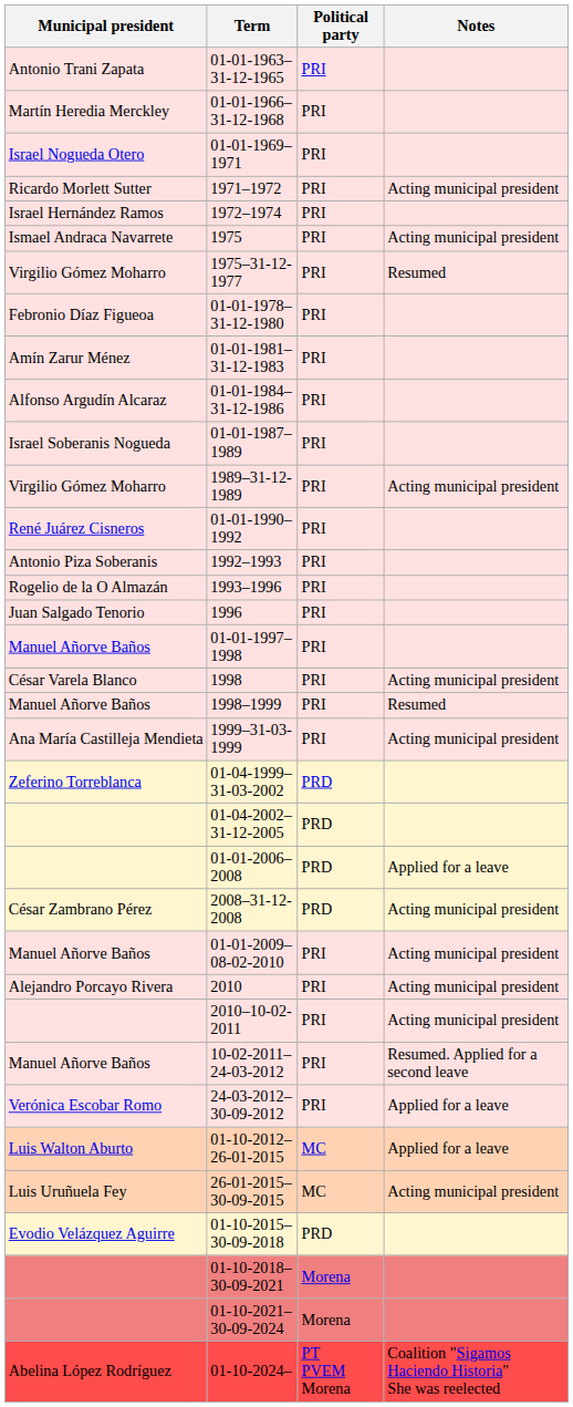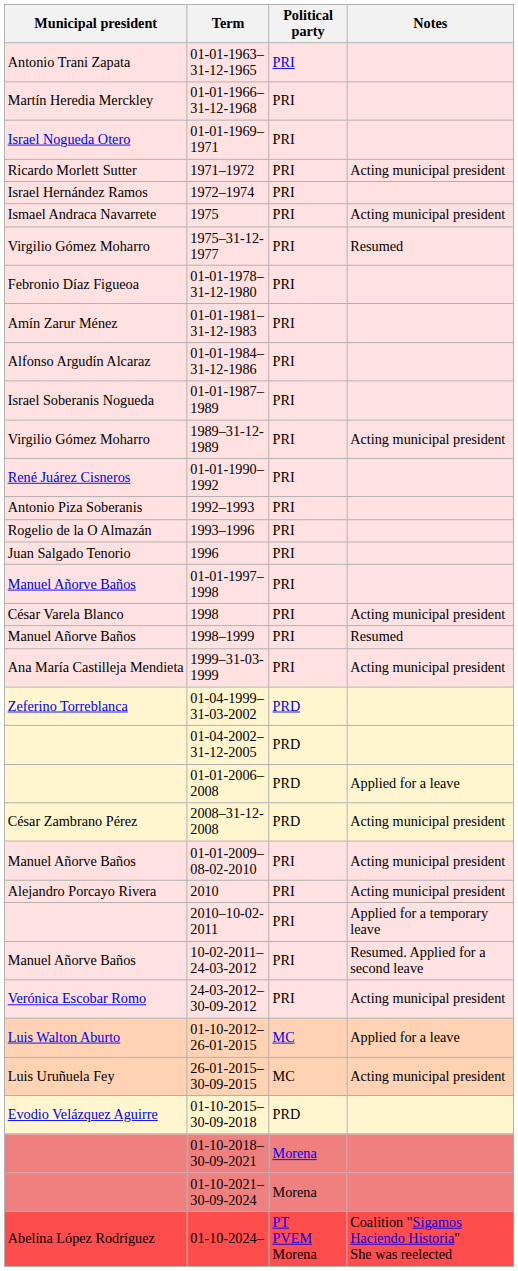 <table class="wikitable">
 <tr>
 <th>Municipal president</th>
 <th width=85px>Term</th>
 <th width=80px>Political party</th>
 <th width=180px>Notes</th>
 </tr>
 <tr style="background:#ffe1e1">
 <td>Antonio Trani Zapata</td>
 <td>01-01-1963–31-12-1965</td>
 <td><a href='#'>PRI</a> </td>
 <td></td>
 </tr>
 <tr style="background:#ffe1e1">
 <td>Martín Heredia Merckley</td>
 <td>01-01-1966–31-12-1968</td>
 <td>PRI </td>
 <td></td>
 </tr>
 <tr style="background:#ffe1e1">
 <td><a href='#'>Israel Nogueda Otero</a></td>
 <td>01-01-1969–1971</td>
 <td>PRI </td>
 <td></td>
 </tr>
 <tr style="background:#ffe1e1">
 <td>Ricardo Morlett Sutter</td>
 <td>1971–1972</td>
 <td>PRI </td>
 <td>Acting municipal president</td>
 </tr>
 <tr style="background:#ffe1e1">
 <td>Israel Hernández Ramos</td>
 <td>1972–1974</td>
 <td>PRI </td>
 <td></td>
 </tr>
 <tr style="background:#ffe1e1">
 <td>Ismael Andraca Navarrete</td>
 <td>1975</td>
 <td>PRI </td>
 <td>Acting municipal president</td>
 </tr>
 <tr style="background:#ffe1e1">
 <td>Virgilio Gómez Moharro</td>
 <td>1975–31-12-1977</td>
 <td>PRI </td>
 <td>Resumed</td>
 </tr>
 <tr style="background:#ffe1e1">
 <td>Febronio Díaz Figueoa</td>
 <td>01-01-1978–31-12-1980</td>
 <td>PRI </td>
 <td></td>
 </tr>
 <tr style="background:#ffe1e1">
 <td>Amín Zarur Ménez</td>
 <td>01-01-1981–31-12-1983</td>
 <td>PRI </td>
 <td></td>
 </tr>
 <tr style="background:#ffe1e1">
 <td>Alfonso Argudín Alcaraz</td>
 <td>01-01-1984–31-12-1986</td>
 <td>PRI </td>
 <td></td>
 </tr>
 <tr style="background:#ffe1e1">
 <td>Israel Soberanis Nogueda</td>
 <td>01-01-1987–1989</td>
 <td>PRI </td>
 <td></td>
 </tr>
 <tr style="background:#ffe1e1">
 <td>Virgilio Gómez Moharro</td>
 <td>1989–31-12-1989</td>
 <td>PRI </td>
 <td>Acting municipal president</td>
 </tr>
 <tr style="background:#ffe1e1">
 <td><a href='#'>René Juárez Cisneros</a></td>
 <td>01-01-1990–1992</td>
 <td>PRI </td>
 <td></td>
 </tr>
 <tr style="background:#ffe1e1">
 <td>Antonio Piza Soberanis</td>
 <td>1992–1993</td>
 <td>PRI </td>
 <td></td>
 </tr>
 <tr style="background:#ffe1e1">
 <td>Rogelio de la O Almazán</td>
 <td>1993–1996</td>
 <td>PRI </td>
 <td></td>
 </tr>
 <tr style="background:#ffe1e1">
 <td>Juan Salgado Tenorio</td>
 <td>1996</td>
 <td>PRI </td>
 <td></td>
 </tr>
 <tr style="background:#ffe1e1">
 <td><a href='#'>Manuel Añorve Baños</a></td>
 <td>01-01-1997–1998</td>
 <td>PRI </td>
 <td></td>
 </tr>
 <tr style="background:#ffe1e1">
 <td>César Varela Blanco</td>
 <td>1998</td>
 <td>PRI </td>
 <td>Acting municipal president</td>
 </tr>
 <tr style="background:#ffe1e1">
 <td>Manuel Añorve Baños</td>
 <td>1998–1999</td>
 <td>PRI </td>
 <td>Resumed</td>
 </tr>
 <tr style="background:#ffe1e1">
 <td>Ana María Castilleja Mendieta</td>
 <td>1999–31-03-1999</td>
 <td>PRI </td>
 <td>Acting municipal president</td>
 </tr>
 <tr style="background:#fff6d0">
 <td><a href='#'>Zeferino Torreblanca</a></td>
 <td>01-04-1999–31-03-2002</td>
 <td><a href='#'>PRD</a> </td>
 <td></td>
 </tr>
 <tr style="background:#fff6d0">
 <td></td>
 <td>01-04-2002–31-12-2005</td>
 <td>PRD </td>
 <td></td>
 </tr>
 <tr style="background:#fff6d0">
 <td></td>
 <td>01-01-2006–2008</td>
 <td>PRD </td>
 <td>Applied for a leave</td>
 </tr>
 <tr style="background:#fff6d0">
 <td>César Zambrano Pérez</td>
 <td>2008–31-12-2008</td>
 <td>PRD </td>
 <td>Acting municipal president</td>
 </tr>
 <tr style="background:#ffe1e1">
 <td>Manuel Añorve Baños</td>
 <td>01-01-2009–08-02-2010</td>
 <td>PRI </td>
 <td>Acting municipal president</td>
 </tr>
 <tr style="background:#ffe1e1">
 <td>Alejandro Porcayo Rivera</td>
 <td>2010</td>
 <td>PRI </td>
 <td>Acting municipal president</td>
 </tr>
 <tr style="background:#ffe1e1">
 <td></td>
 <td>2010–10-02-2011</td>
 <td>PRI </td>
-<td>Acting municipal president</td>
+<td>Applied for a temporary leave</td>
 </tr>
 <tr style="background:#ffe1e1">
 <td>Manuel Añorve Baños</td>
 <td>10-02-2011–24-03-2012</td>
 <td>PRI </td>
 <td>Resumed. Applied for a second leave</td>
 </tr>
 <tr style="background:#ffe1e1">
 <td><a href='#'>Verónica Escobar Romo</a></td>
 <td>24-03-2012–30-09-2012</td>
 <td>PRI </td>
-<td>Applied for a leave</td>
+<td>Acting municipal president</td>
 </tr>
 <tr style="background:#ffd2b3">
 <td><a href='#'>Luis Walton Aburto</a></td>
 <td>01-10-2012–26-01-2015</td>
 <td><a href='#'>MC</a> </td>
 <td>Applied for a leave</td>
 </tr>
 <tr style="background:#ffd2b3">
 <td>Luis Uruñuela Fey</td>
 <td>26-01-2015–30-09-2015</td>
 <td>MC </td>
 <td>Acting municipal president</td>
 </tr>
 <tr style="background:#fff6d0">
 <td><a href='#'>Evodio Velázquez Aguirre</a></td>
 <td>01-10-2015–30-09-2018</td>
 <td>PRD </td>
 <td></td>
 </tr>
 <tr style="background:#f08080">
 <td></td>
 <td>01-10-2018–30-09-2021</td>
 <td><a href='#'>Morena</a> </td>
 <td></td>
 </tr>
 <tr style="background:#f08080">
 <td></td>
 <td>01-10-2021–30-09-2024</td>
 <td>Morena </td>
 <td></td>
 </tr>
 <tr style="background:#ff4c4c">
 <td>Abelina López Rodríguez</td>
 <td>01-10-2024–</td>
 <td><a href='#'>PT</a> <br> <a href='#'>PVEM</a> <br> Morena </td>
 <td>Coalition "<a href='#'>Sigamos Haciendo Historia</a>"<br>She was reelected</td>
 </tr>
 </table>
